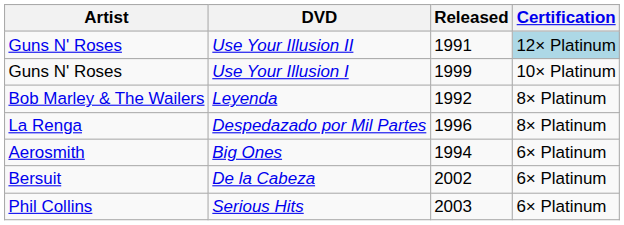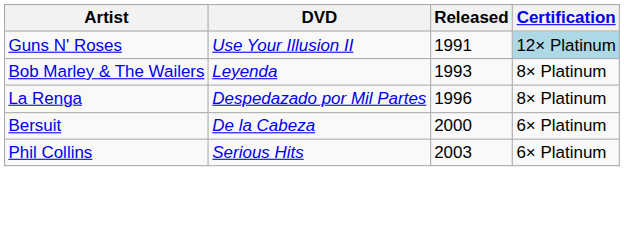 <table class="wikitable sortable">
 <tr>
 <th>Artist</th>
 <th>DVD</th>
 <th>Released</th>
 <th><a href='#'>Certification</a></th>
 </tr>
 <tr>
 <td><a href='#'>Guns N' Roses</a></td>
 <td><a href='#'><em>Use Your Illusion II</em></a></td>
 <td>1991</td>
 <td style="background: lightblue;">12× Platinum</td>
 </tr>
 <tr>
-<td>Guns N' Roses</td>
-<td><a href='#'><em>Use Your Illusion I</em></a></td>
-<td>1999</td>
-<td>10× Platinum</td>
-</tr>
-<tr>
 <td><a href='#'>Bob Marley & The Wailers</a></td>
 <td><a href='#'><em>Leyenda</em></a></td>
-<td>1992</td>
+<td>1993</td>
 <td>8× Platinum</td>
 </tr>
 <tr>
 <td><a href='#'>La Renga</a></td>
 <td><a href='#'><em>Despedazado por Mil Partes</em></a></td>
 <td>1996</td>
 <td>8× Platinum</td>
 </tr>
 <tr>
-<td><a href='#'>Aerosmith</a></td>
-<td><a href='#'><em>Big Ones</em></a></td>
-<td>1994</td>
-<td>6× Platinum</td>
-</tr>
-<tr>
 <td><a href='#'>Bersuit</a></td>
 <td><a href='#'><em>De la Cabeza</em></a></td>
-<td>2002</td>
+<td>2000</td>
 <td>6× Platinum</td>
 </tr>
 <tr>
 <td><a href='#'>Phil Collins</a></td>
 <td><a href='#'><em>Serious Hits</em></a></td>
 <td>2003</td>
 <td>6× Platinum</td>
 </tr>
 </table>
